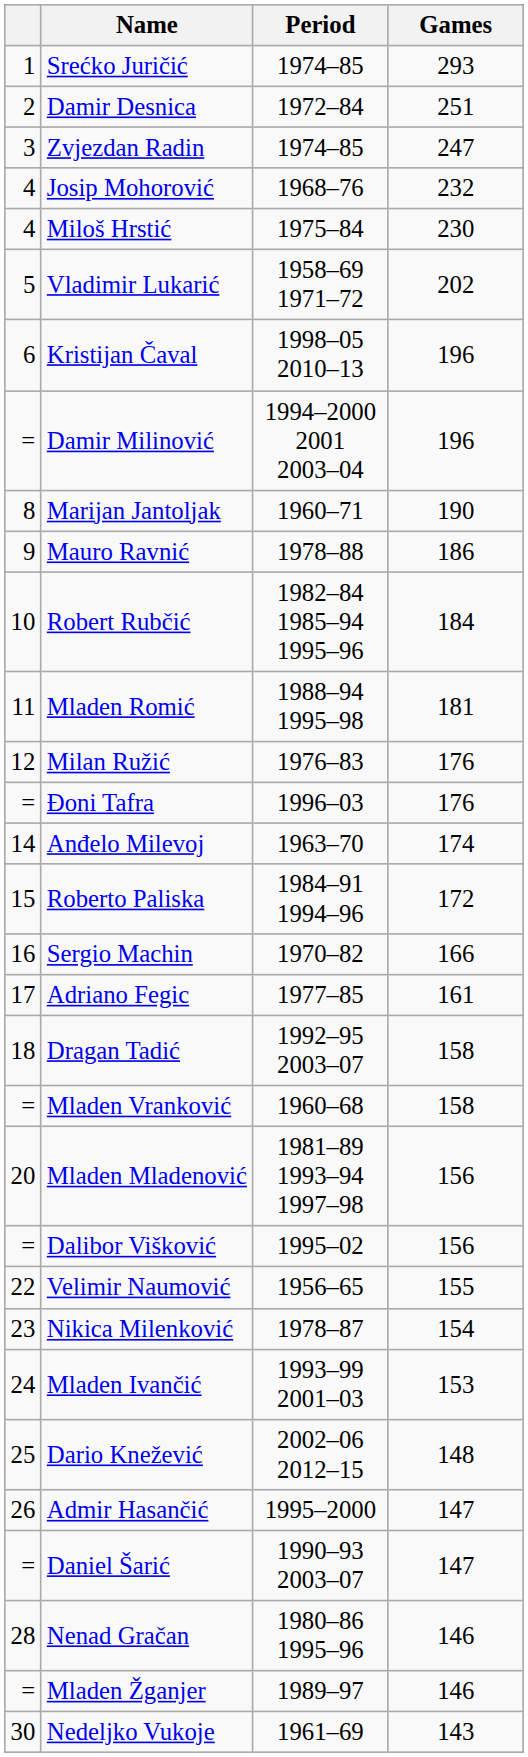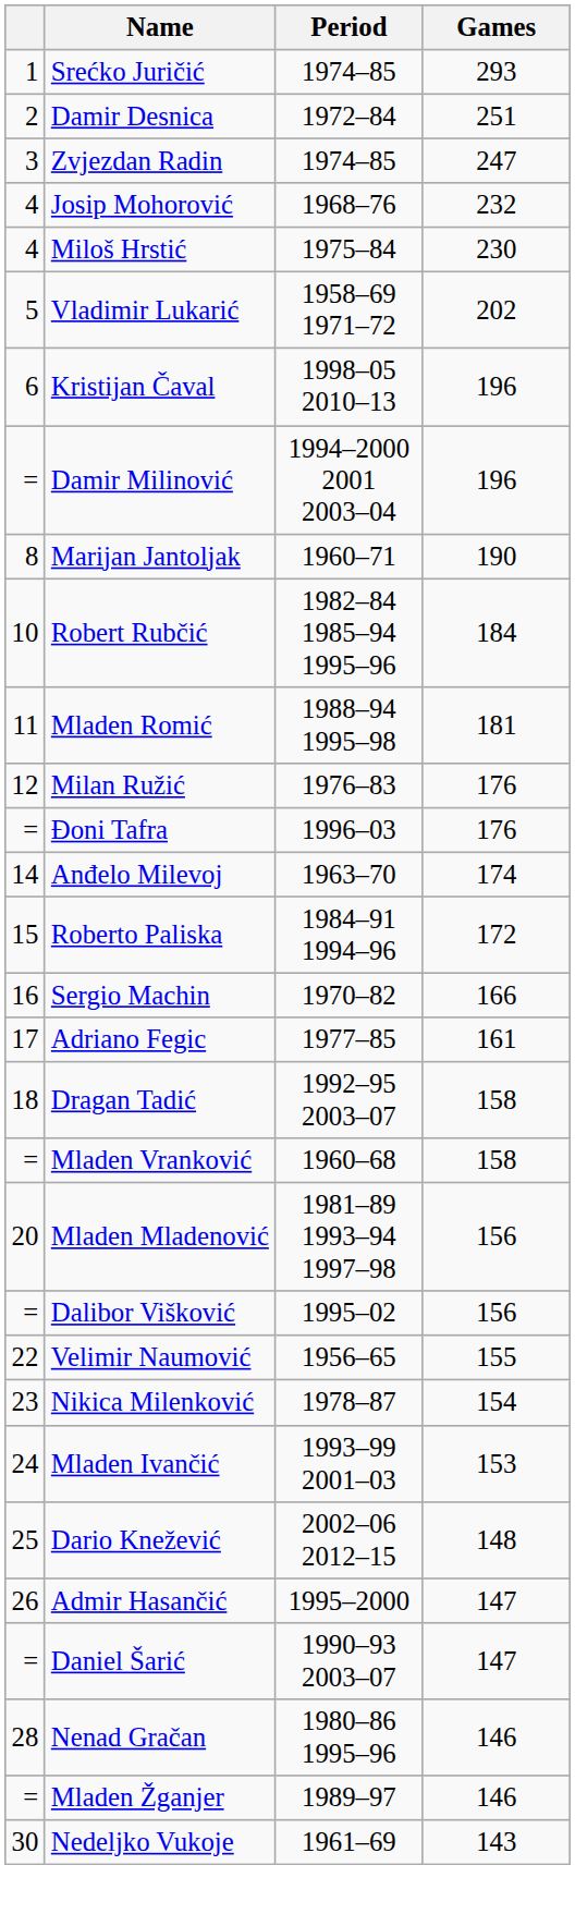 <table class="wikitable" style="font-size: 95%; text-align: center">
 <tr>
 <th></th>
 <th>Name</th>
 <th style="width: 5em;">Period</th>
 <th style="width: 5em;">Games</th>
 </tr>
 <tr>
 <td style="text-align:right;">1</td>
 <td style="text-align:left;"> <a href='#'>Srećko Juričić</a></td>
 <td>1974–85</td>
 <td>293</td>
 </tr>
 <tr>
 <td style="text-align:right;">2</td>
 <td style="text-align:left;"> <a href='#'>Damir Desnica</a></td>
 <td>1972–84</td>
 <td>251</td>
 </tr>
 <tr>
 <td style="text-align:right;">3</td>
 <td style="text-align:left;"> <a href='#'>Zvjezdan Radin</a></td>
 <td>1974–85</td>
 <td>247</td>
 </tr>
 <tr>
 <td style="text-align:right;">4</td>
 <td style="text-align:left;"> <a href='#'>Josip Mohorović</a></td>
 <td>1968–76</td>
 <td>232</td>
 </tr>
 <tr>
 <td style="text-align:right;">4</td>
 <td style="text-align:left;"> <a href='#'>Miloš Hrstić</a></td>
 <td>1975–84</td>
 <td>230</td>
 </tr>
 <tr>
 <td style="text-align:right;">5</td>
 <td style="text-align:left;"> <a href='#'>Vladimir Lukarić</a></td>
 <td>1958–69<br>1971–72</td>
 <td>202</td>
 </tr>
 <tr>
 <td style="text-align:right;">6</td>
 <td style="text-align:left;"> <a href='#'>Kristijan Čaval</a></td>
 <td>1998–05<br>2010–13</td>
 <td>196</td>
 </tr>
 <tr>
 <td style="text-align:right;">=</td>
 <td style="text-align:left;"> <a href='#'>Damir Milinović</a></td>
 <td>1994–2000<br>2001<br>2003–04</td>
 <td>196</td>
 </tr>
 <tr>
 <td style="text-align:right;">8</td>
 <td style="text-align:left;"> <a href='#'>Marijan Jantoljak</a></td>
 <td>1960–71</td>
 <td>190</td>
-</tr>
-<tr>
-<td style="text-align:right;">9</td>
-<td style="text-align:left;"> <a href='#'>Mauro Ravnić</a></td>
-<td>1978–88</td>
-<td>186</td>
 </tr>
 <tr>
 <td style="text-align:right;">10</td>
 <td style="text-align:left;">  <a href='#'>Robert Rubčić</a></td>
 <td>1982–84<br>1985–94<br>1995–96</td>
 <td>184</td>
 </tr>
 <tr>
 <td style="text-align:right;">11</td>
 <td style="text-align:left;">  <a href='#'>Mladen Romić</a></td>
 <td>1988–94<br>1995–98</td>
 <td>181</td>
 </tr>
 <tr>
 <td style="text-align:right;">12</td>
 <td style="text-align:left;"> <a href='#'>Milan Ružić</a></td>
 <td>1976–83</td>
 <td>176</td>
 </tr>
 <tr>
 <td style="text-align:right;">=</td>
 <td style="text-align:left;"> <a href='#'>Đoni Tafra</a></td>
 <td>1996–03</td>
 <td>176</td>
 </tr>
 <tr>
 <td style="text-align:right;">14</td>
 <td style="text-align:left;"> <a href='#'>Anđelo Milevoj</a></td>
 <td>1963–70</td>
 <td>174</td>
 </tr>
 <tr>
 <td style="text-align:right;">15</td>
 <td style="text-align:left;"> <a href='#'>Roberto Paliska</a></td>
 <td>1984–91<br>1994–96</td>
 <td>172</td>
 </tr>
 <tr>
 <td style="text-align:right;">16</td>
 <td style="text-align:left;"> <a href='#'>Sergio Machin</a></td>
 <td>1970–82</td>
 <td>166</td>
 </tr>
 <tr>
 <td style="text-align:right;">17</td>
 <td style="text-align:left;"> <a href='#'>Adriano Fegic</a></td>
 <td>1977–85</td>
 <td>161</td>
 </tr>
 <tr>
 <td style="text-align:right;">18</td>
 <td style="text-align:left;"> <a href='#'>Dragan Tadić</a></td>
 <td>1992–95<br>2003–07</td>
 <td>158</td>
 </tr>
 <tr>
 <td style="text-align:right;">=</td>
 <td style="text-align:left;"> <a href='#'>Mladen Vranković</a></td>
 <td>1960–68</td>
 <td>158</td>
 </tr>
 <tr>
 <td style="text-align:right;">20</td>
 <td style="text-align:left;">  <a href='#'>Mladen Mladenović</a></td>
 <td>1981–89<br>1993–94<br>1997–98</td>
 <td>156</td>
 </tr>
 <tr>
 <td style="text-align:right;">=</td>
 <td style="text-align:left;"> <a href='#'>Dalibor Višković</a></td>
 <td>1995–02</td>
 <td>156</td>
 </tr>
 <tr>
 <td style="text-align:right;">22</td>
 <td style="text-align:left;"> <a href='#'>Velimir Naumović</a></td>
 <td>1956–65</td>
 <td>155</td>
 </tr>
 <tr>
 <td style="text-align:right;">23</td>
 <td style="text-align:left;"> <a href='#'>Nikica Milenković</a></td>
 <td>1978–87</td>
 <td>154</td>
 </tr>
 <tr>
 <td style="text-align:right;">24</td>
 <td style="text-align:left;"> <a href='#'>Mladen Ivančić</a></td>
 <td>1993–99<br>2001–03</td>
 <td>153</td>
 </tr>
 <tr>
 <td style="text-align:right;">25</td>
 <td style="text-align:left;"> <a href='#'>Dario Knežević</a></td>
 <td>2002–06<br>2012–15</td>
 <td>148</td>
 </tr>
 <tr>
 <td style="text-align:right;">26</td>
 <td style="text-align:left;"> <a href='#'>Admir Hasančić</a></td>
 <td>1995–2000</td>
 <td>147</td>
 </tr>
 <tr>
 <td style="text-align:right;">=</td>
 <td style="text-align:left;">  <a href='#'>Daniel Šarić</a></td>
 <td>1990–93<br>2003–07</td>
 <td>147</td>
 </tr>
 <tr>
 <td style="text-align:right;">28</td>
 <td style="text-align:left;">  <a href='#'>Nenad Gračan</a></td>
 <td>1980–86<br>1995–96</td>
 <td>146</td>
 </tr>
 <tr>
 <td style="text-align:right;">=</td>
 <td style="text-align:left;">  <a href='#'>Mladen Žganjer</a></td>
 <td>1989–97</td>
 <td>146</td>
 </tr>
 <tr>
 <td style="text-align:right;">30</td>
 <td style="text-align:left;"> <a href='#'>Nedeljko Vukoje</a></td>
 <td>1961–69</td>
 <td>143</td>
 </tr>
 </table>
